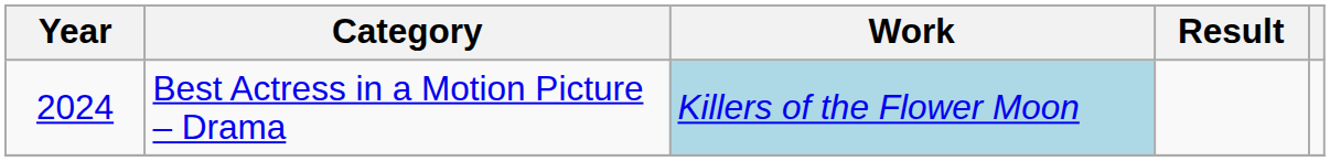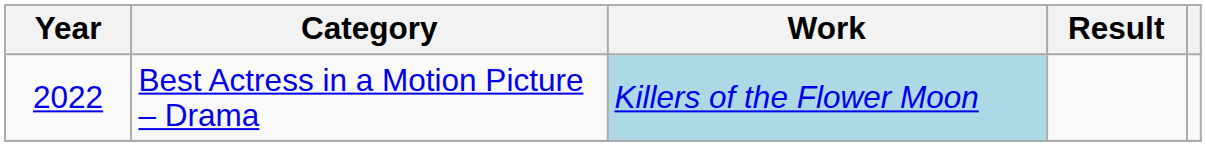 <table class="wikitable">
 <tr>
 <th scope="col" style="width:5em;">Year</th>
 <th scope="col" style="width:26em;">Category</th>
 <th scope="col" style="width:25em;">Work</th>
 <th scope="col" style="width:5em;">Result</th>
 <th></th>
 </tr>
 <tr>
-<td align="center"><a href='#'>2024</a></td>
+<td align="center"><a href='#'>2022</a></td>
 <td><a href='#'>Best Actress in a Motion Picture – Drama</a></td>
 <td style="background: lightblue;"><em><a href='#'>Killers of the Flower Moon</a></em></td>
 <td></td>
 <td align="center"></td>
 </tr>
 <tr>
 </tr>
 </table>
